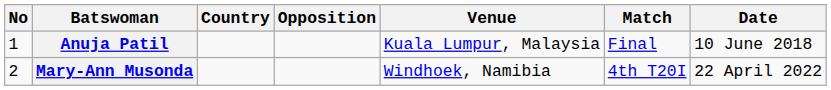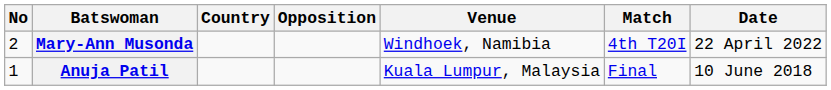 <table class="wikitable sortable plainrowheaders">
 <tr>
 <th>No</th>
 <th>Batswoman</th>
 <th>Country</th>
 <th>Opposition</th>
 <th>Venue</th>
 <th>Match</th>
 <th>Date</th>
 </tr>
 <tr>
+<td>2</td>
+<th scope="row"><a href='#'>Mary-Ann Musonda</a></th>
+<td></td>
+<td></td>
+<td><a href='#'>Windhoek</a>, Namibia</td>
+<td><a href='#'>4th T20I</a></td>
+<td>22 April 2022</td>
+</tr>
+<tr>
 <td>1</td>
 <th scope="row"><a href='#'>Anuja Patil</a></th>
 <td></td>
 <td></td>
 <td><a href='#'>Kuala Lumpur</a>, Malaysia</td>
 <td><a href='#'>Final</a></td>
 <td>10 June 2018</td>
 </tr>
-<tr>
-<td>2</td>
-<th scope="row"><a href='#'>Mary-Ann Musonda</a></th>
-<td></td>
-<td></td>
-<td><a href='#'>Windhoek</a>, Namibia</td>
-<td><a href='#'>4th T20I</a></td>
-<td>22 April 2022</td>
-</tr>
 </table>
